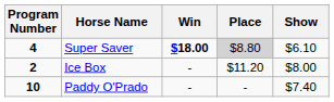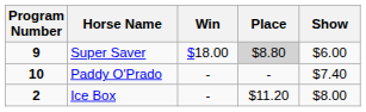 <table class="wikitable sortable" style="font-size:90%">
 <tr>
 <th width="48px">Program<br>Number</th>
 <th width="110px">Horse Name<br></th>
 <th width="58px">Win<br></th>
 <th width="58px">Place<br></th>
 <th width="58px">Show<br></th>
 </tr>
 <tr>
-<td align=center><strong>4</strong></td>
+<td align=center><strong>9</strong></td>
 <td><a href='#'>Super Saver</a></td>
-<td align=center><strong><a href='#'>$</a>18.00</strong></td>
+<td align=center><a href='#'>$</a>18.00</td>
 <td align=center style="background: lightgrey;">$8.80</td>
-<td align=center>$6.10</td>
+<td align=center>$6.00</td>
+</tr>
+<tr>
+<td align=center><strong>10</strong></td>
+<td><a href='#'>Paddy O'Prado</a></td>
+<td align=center>-</td>
+<td align=center>-</td>
+<td align=center>$7.40</td>
 </tr>
 <tr>
 <td align=center><strong>2</strong></td>
 <td><a href='#'>Ice Box</a></td>
 <td align=center>-</td>
 <td align=center>$11.20</td>
 <td align=center>$8.00</td>
 </tr>
-<tr>
-<td align=center><strong>10</strong></td>
-<td><a href='#'>Paddy O'Prado</a></td>
-<td align=center>-</td>
-<td align=center>-</td>
-<td align=center>$7.40</td>
-</tr>
 </table>
